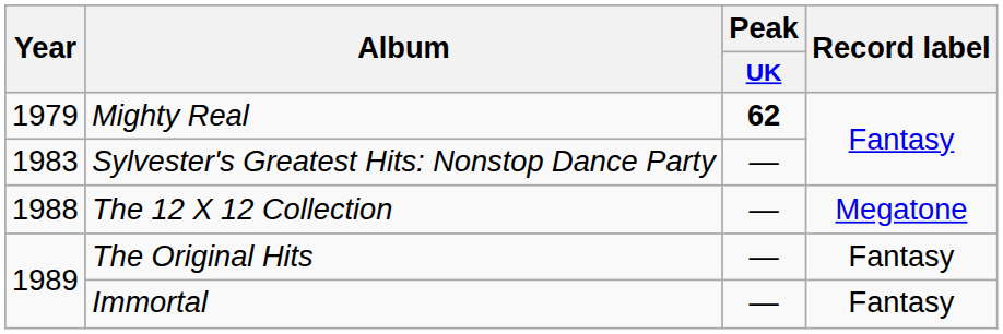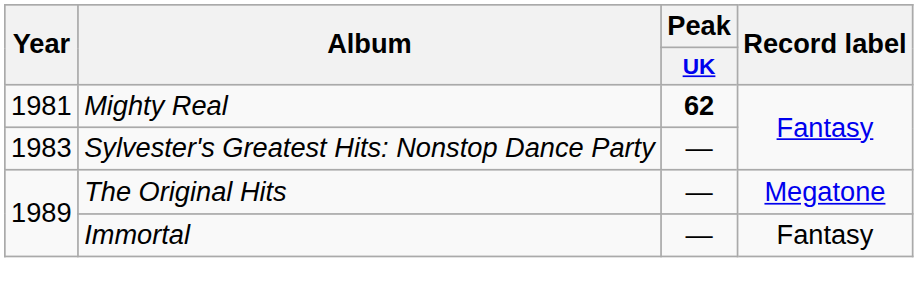 <table class="wikitable" style="text-align:center;">
 <tr>
 <th rowspan="2">Year</th>
 <th rowspan="2">Album</th>
 <th colspan="1">Peak</th>
 <th rowspan="2">Record label</th>
 </tr>
 <tr style="font-size:smaller;">
 <th width="35"><a href='#'>UK</a><br></th>
 </tr>
 <tr>
-<td>1979</td>
+<td>1981</td>
 <td align=left><em>Mighty Real</em></td>
 <td><strong>62</strong></td>
 <td rowspan="2"><a href='#'>Fantasy</a></td>
 </tr>
 <tr>
 <td>1983</td>
 <td align=left><em>Sylvester's Greatest Hits: Nonstop Dance Party</em></td>
 <td>—</td>
 </tr>
 <tr>
-<td>1988</td>
-<td align=left><em>The 12 X 12 Collection</em></td>
-<td>—</td>
-<td rowspan="1"><a href='#'>Megatone</a></td>
-</tr>
-<tr>
 <td rowspan="2">1989</td>
 <td align=left><em>The Original Hits</em></td>
 <td>—</td>
-<td rowspan="1">Fantasy</td>
+<td rowspan="1"><a href='#'>Megatone</a></td>
 </tr>
 <tr>
 <td align=left><em>Immortal</em></td>
 <td>—</td>
 <td rowspan="1">Fantasy</td>
 </tr>
 </table>
